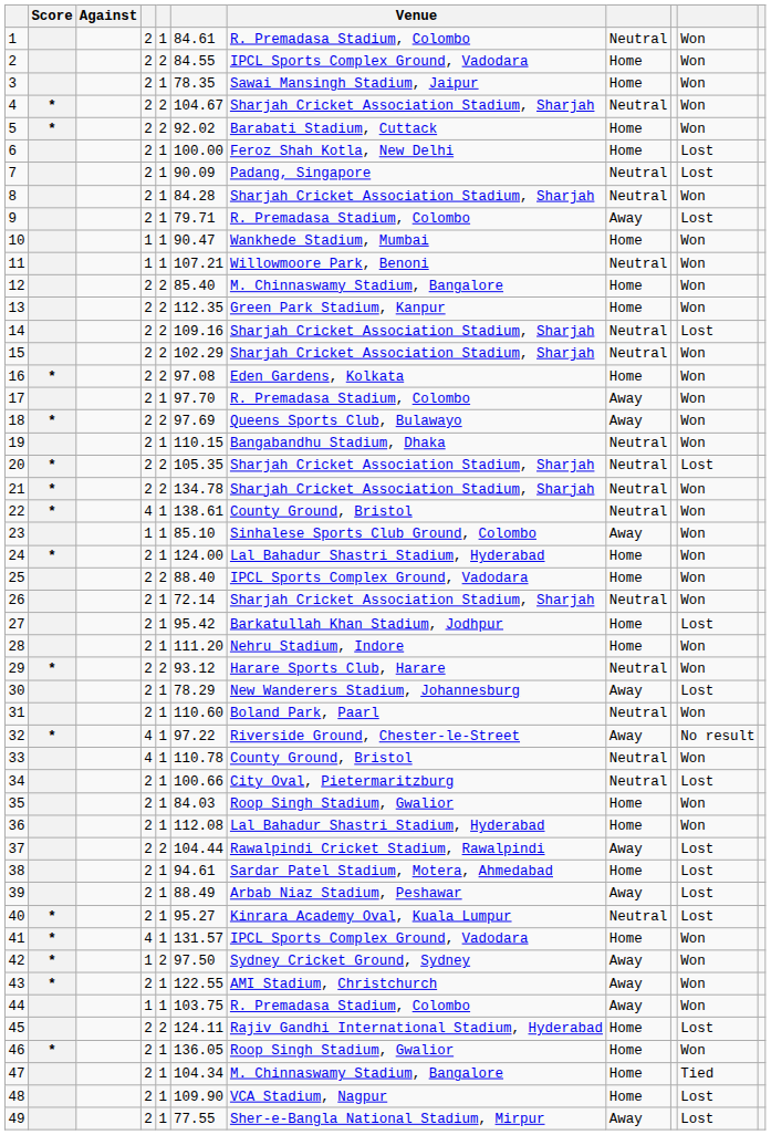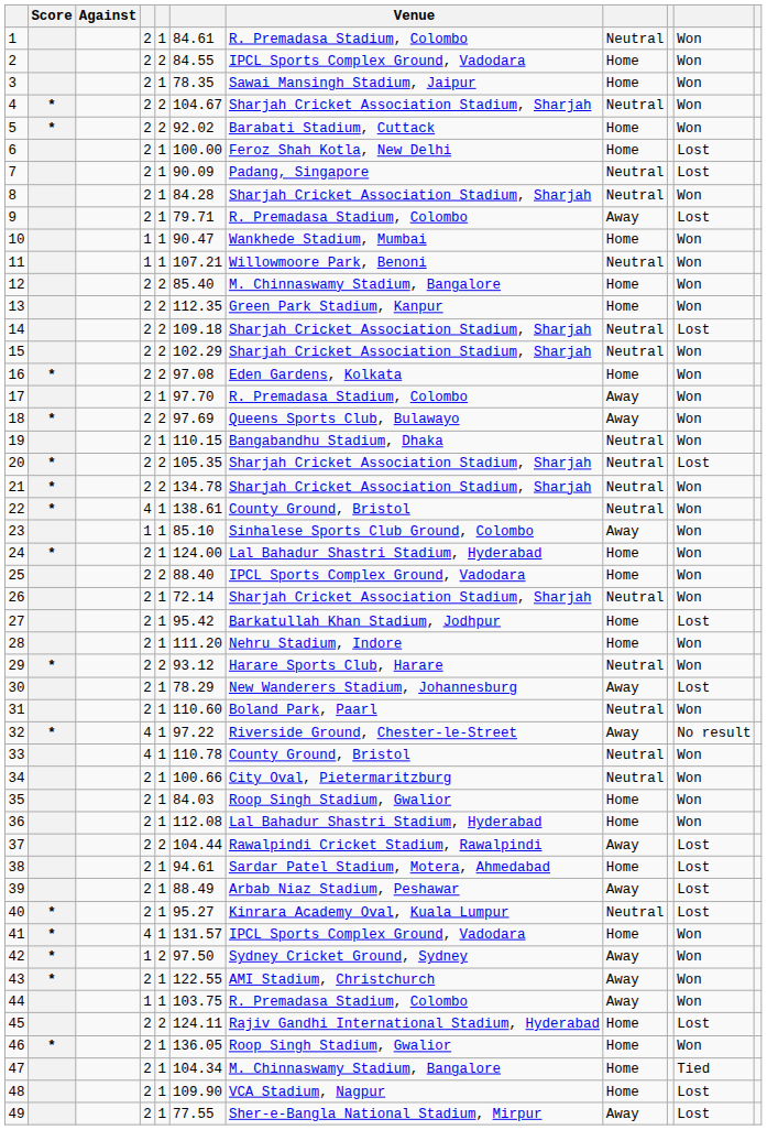 <table class="wikitable plainrowheaders sortable">
 <tr>
 <th scope="col"></th>
 <th scope="col">Score</th>
 <th scope="col">Against</th>
 <th scope="col"><a href='#'></a></th>
 <th scope="col"><a href='#'></a></th>
 <th scope="col"><a href='#'></a></th>
 <th scope="col">Venue</th>
 <th scope="col"></th>
 <th scope="col"></th>
 <th scope="col"></th>
 <th scope="col" class="unsortable"></th>
 </tr>
 <tr>
 <td>1</td>
 <th scope="row"> </th>
 <td></td>
 <td>2</td>
 <td>1</td>
 <td>84.61</td>
 <td><a href='#'>R. Premadasa Stadium</a>, <a href='#'>Colombo</a></td>
 <td>Neutral</td>
 <td></td>
 <td>Won</td>
 <td></td>
 </tr>
 <tr>
 <td>2</td>
 <th scope="row"> </th>
 <td></td>
 <td>2</td>
 <td>2</td>
 <td>84.55</td>
 <td><a href='#'>IPCL Sports Complex Ground</a>, <a href='#'>Vadodara</a></td>
 <td>Home</td>
 <td></td>
 <td>Won</td>
 <td></td>
 </tr>
 <tr>
 <td>3</td>
 <th scope="row"></th>
 <td></td>
 <td>2</td>
 <td>1</td>
 <td>78.35</td>
 <td><a href='#'>Sawai Mansingh Stadium</a>, <a href='#'>Jaipur</a></td>
 <td>Home</td>
 <td></td>
 <td>Won</td>
 <td></td>
 </tr>
 <tr>
 <td>4</td>
 <th scope="row">* </th>
 <td></td>
 <td>2</td>
 <td>2</td>
 <td>104.67</td>
 <td><a href='#'>Sharjah Cricket Association Stadium</a>, <a href='#'>Sharjah</a></td>
 <td>Neutral</td>
 <td></td>
 <td>Won</td>
 <td></td>
 </tr>
 <tr>
 <td>5</td>
 <th scope="row">* </th>
 <td></td>
 <td>2</td>
 <td>2</td>
 <td>92.02</td>
 <td><a href='#'>Barabati Stadium</a>, <a href='#'>Cuttack</a></td>
 <td>Home</td>
 <td></td>
 <td>Won</td>
 <td></td>
 </tr>
 <tr>
 <td>6</td>
 <th scope="row"></th>
 <td></td>
 <td>2</td>
 <td>1</td>
 <td>100.00</td>
 <td><a href='#'>Feroz Shah Kotla</a>, <a href='#'>New Delhi</a></td>
 <td>Home</td>
 <td></td>
 <td>Lost</td>
 <td></td>
 </tr>
 <tr>
 <td>7</td>
 <th scope="row"></th>
 <td></td>
 <td>2</td>
 <td>1</td>
 <td>90.09</td>
 <td><a href='#'>Padang, Singapore</a></td>
 <td>Neutral</td>
 <td></td>
 <td>Lost</td>
 <td></td>
 </tr>
 <tr>
 <td>8</td>
 <th scope="row"> </th>
 <td></td>
 <td>2</td>
 <td>1</td>
 <td>84.28</td>
 <td><a href='#'>Sharjah Cricket Association Stadium</a>, <a href='#'>Sharjah</a></td>
 <td>Neutral</td>
 <td></td>
 <td>Won</td>
 <td></td>
 </tr>
 <tr>
 <td>9</td>
 <th scope="row"> </th>
 <td></td>
 <td>2</td>
 <td>1</td>
 <td>79.71</td>
 <td><a href='#'>R. Premadasa Stadium</a>, <a href='#'>Colombo</a></td>
 <td>Away</td>
 <td></td>
 <td>Lost</td>
 <td></td>
 </tr>
 <tr>
 <td>10</td>
 <th scope="row">  </th>
 <td></td>
 <td>1</td>
 <td>1</td>
 <td>90.47</td>
 <td><a href='#'>Wankhede Stadium</a>, <a href='#'>Mumbai</a></td>
 <td>Home</td>
 <td></td>
 <td>Won</td>
 <td></td>
 </tr>
 <tr>
 <td>11</td>
 <th scope="row">  </th>
 <td></td>
 <td>1</td>
 <td>1</td>
 <td>107.21</td>
 <td><a href='#'>Willowmoore Park</a>, <a href='#'>Benoni</a></td>
 <td>Neutral</td>
 <td></td>
 <td>Won</td>
 <td></td>
 </tr>
 <tr>
 <td>12</td>
 <th scope="row">  </th>
 <td></td>
 <td>2</td>
 <td>2</td>
 <td>85.40</td>
 <td><a href='#'>M. Chinnaswamy Stadium</a>, <a href='#'>Bangalore</a></td>
 <td>Home</td>
 <td></td>
 <td>Won</td>
 <td></td>
 </tr>
 <tr>
 <td>13</td>
 <th scope="row"> </th>
 <td></td>
 <td>2</td>
 <td>2</td>
 <td>112.35</td>
 <td><a href='#'>Green Park Stadium</a>, <a href='#'>Kanpur</a></td>
 <td>Home</td>
 <td></td>
 <td>Won</td>
 <td></td>
 </tr>
 <tr>
 <td>14</td>
 <th scope="row"> </th>
 <td></td>
 <td>2</td>
 <td>2</td>
-<td>109.16</td>
+<td>109.18</td>
 <td><a href='#'>Sharjah Cricket Association Stadium</a>, <a href='#'>Sharjah</a></td>
 <td>Neutral</td>
 <td></td>
 <td>Lost</td>
 <td></td>
 </tr>
 <tr>
 <td>15</td>
 <th scope="row"> </th>
 <td></td>
 <td>2</td>
 <td>2</td>
 <td>102.29</td>
 <td><a href='#'>Sharjah Cricket Association Stadium</a>, <a href='#'>Sharjah</a></td>
 <td>Neutral</td>
 <td></td>
 <td>Won</td>
 <td></td>
 </tr>
 <tr>
 <td>16</td>
 <th scope="row">* </th>
 <td></td>
 <td>2</td>
 <td>2</td>
 <td>97.08</td>
 <td><a href='#'>Eden Gardens</a>, <a href='#'>Kolkata</a></td>
 <td>Home</td>
 <td></td>
 <td>Won</td>
 <td></td>
 </tr>
 <tr>
 <td>17</td>
 <th scope="row"> </th>
 <td></td>
 <td>2</td>
 <td>1</td>
 <td>97.70</td>
 <td><a href='#'>R. Premadasa Stadium</a>, <a href='#'>Colombo</a></td>
 <td>Away</td>
 <td></td>
 <td>Won</td>
 <td></td>
 </tr>
 <tr>
 <td>18</td>
 <th scope="row">* </th>
 <td></td>
 <td>2</td>
 <td>2</td>
 <td>97.69</td>
 <td><a href='#'>Queens Sports Club</a>, <a href='#'>Bulawayo</a></td>
 <td>Away</td>
 <td></td>
 <td>Won</td>
 <td></td>
 </tr>
 <tr>
 <td>19</td>
 <th scope="row"> </th>
 <td></td>
 <td>2</td>
 <td>1</td>
 <td>110.15</td>
 <td><a href='#'>Bangabandhu Stadium</a>, <a href='#'>Dhaka</a></td>
 <td>Neutral</td>
 <td></td>
 <td>Won</td>
 <td></td>
 </tr>
 <tr>
 <td>20</td>
 <th scope="row">* </th>
 <td></td>
 <td>2</td>
 <td>2</td>
 <td>105.35</td>
 <td><a href='#'>Sharjah Cricket Association Stadium</a>, <a href='#'>Sharjah</a></td>
 <td>Neutral</td>
 <td></td>
 <td>Lost</td>
 <td></td>
 </tr>
 <tr>
 <td>21</td>
 <th scope="row">* </th>
 <td></td>
 <td>2</td>
 <td>2</td>
 <td>134.78</td>
 <td><a href='#'>Sharjah Cricket Association Stadium</a>, <a href='#'>Sharjah</a></td>
 <td>Neutral</td>
 <td></td>
 <td>Won</td>
 <td></td>
 </tr>
 <tr>
 <td>22</td>
 <th scope="row">* </th>
 <td></td>
 <td>4</td>
 <td>1</td>
 <td>138.61</td>
 <td><a href='#'>County Ground</a>, <a href='#'>Bristol</a></td>
 <td>Neutral</td>
 <td></td>
 <td>Won</td>
 <td></td>
 </tr>
 <tr>
 <td>23</td>
 <th scope="row"> </th>
 <td></td>
 <td>1</td>
 <td>1</td>
 <td>85.10</td>
 <td><a href='#'>Sinhalese Sports Club Ground</a>, <a href='#'>Colombo</a></td>
 <td>Away</td>
 <td></td>
 <td>Won</td>
 <td></td>
 </tr>
 <tr>
 <td>24</td>
 <th scope="row">*  </th>
 <td></td>
 <td>2</td>
 <td>1</td>
 <td>124.00</td>
 <td><a href='#'>Lal Bahadur Shastri Stadium</a>, <a href='#'>Hyderabad</a></td>
 <td>Home</td>
 <td></td>
 <td>Won</td>
 <td></td>
 </tr>
 <tr>
 <td>25</td>
 <th scope="row"> </th>
 <td></td>
 <td>2</td>
 <td>2</td>
 <td>88.40</td>
 <td><a href='#'>IPCL Sports Complex Ground</a>, <a href='#'>Vadodara</a></td>
 <td>Home</td>
 <td></td>
 <td>Won</td>
 <td></td>
 </tr>
 <tr>
 <td>26</td>
 <th scope="row"> </th>
 <td></td>
 <td>2</td>
 <td>1</td>
 <td>72.14</td>
 <td><a href='#'>Sharjah Cricket Association Stadium</a>, <a href='#'>Sharjah</a></td>
 <td>Neutral</td>
 <td></td>
 <td>Won</td>
 <td></td>
 </tr>
 <tr>
 <td>27</td>
 <th scope="row"></th>
 <td></td>
 <td>2</td>
 <td>1</td>
 <td>95.42</td>
 <td><a href='#'>Barkatullah Khan Stadium</a>, <a href='#'>Jodhpur</a></td>
 <td>Home</td>
 <td></td>
 <td>Lost</td>
 <td></td>
 </tr>
 <tr>
 <td>28</td>
 <th scope="row"> </th>
 <td></td>
 <td>2</td>
 <td>1</td>
 <td>111.20</td>
 <td><a href='#'>Nehru Stadium</a>, <a href='#'>Indore</a></td>
 <td>Home</td>
 <td></td>
 <td>Won</td>
 <td></td>
 </tr>
 <tr>
 <td>29</td>
 <th scope="row">* </th>
 <td></td>
 <td>2</td>
 <td>2</td>
 <td>93.12</td>
 <td><a href='#'>Harare Sports Club</a>, <a href='#'>Harare</a></td>
 <td>Neutral</td>
 <td></td>
 <td>Won</td>
 <td></td>
 </tr>
 <tr>
 <td>30</td>
 <th scope="row"></th>
 <td></td>
 <td>2</td>
 <td>1</td>
 <td>78.29</td>
 <td><a href='#'>New Wanderers Stadium</a>, <a href='#'>Johannesburg</a></td>
 <td>Away</td>
 <td></td>
 <td>Lost</td>
 <td></td>
 </tr>
 <tr>
 <td>31</td>
 <th scope="row"> </th>
 <td></td>
 <td>2</td>
 <td>1</td>
 <td>110.60</td>
 <td><a href='#'>Boland Park</a>, <a href='#'>Paarl</a></td>
 <td>Neutral</td>
 <td></td>
 <td>Won</td>
 <td></td>
 </tr>
 <tr>
 <td>32</td>
 <th scope="row">*</th>
 <td></td>
 <td>4</td>
 <td>1</td>
 <td>97.22</td>
 <td><a href='#'>Riverside Ground</a>, <a href='#'>Chester-le-Street</a></td>
 <td>Away</td>
 <td></td>
 <td>No result</td>
 <td></td>
 </tr>
 <tr>
 <td>33</td>
 <th scope="row"> </th>
 <td></td>
 <td>4</td>
 <td>1</td>
 <td>110.78</td>
 <td><a href='#'>County Ground</a>, <a href='#'>Bristol</a></td>
 <td>Neutral</td>
 <td></td>
 <td>Won</td>
 <td></td>
 </tr>
 <tr>
 <td>34</td>
 <th scope="row"> </th>
 <td></td>
 <td>2</td>
 <td>1</td>
 <td>100.66</td>
 <td><a href='#'>City Oval</a>, <a href='#'>Pietermaritzburg</a></td>
 <td>Neutral</td>
 <td></td>
-<td>Lost</td>
+<td>Won</td>
 <td></td>
 </tr>
 <tr>
 <td>35</td>
 <th scope="row"> </th>
 <td></td>
 <td>2</td>
 <td>1</td>
 <td>84.03</td>
 <td><a href='#'>Roop Singh Stadium</a>, <a href='#'>Gwalior</a></td>
 <td>Home</td>
 <td></td>
 <td>Won</td>
 <td></td>
 </tr>
 <tr>
 <td>36</td>
 <th scope="row"></th>
 <td></td>
 <td>2</td>
 <td>1</td>
 <td>112.08</td>
 <td><a href='#'>Lal Bahadur Shastri Stadium</a>, <a href='#'>Hyderabad</a></td>
 <td>Home</td>
 <td></td>
 <td>Won</td>
 <td></td>
 </tr>
 <tr>
 <td>37</td>
 <th scope="row"> </th>
 <td></td>
 <td>2</td>
 <td>2</td>
 <td>104.44</td>
 <td><a href='#'>Rawalpindi Cricket Stadium</a>, <a href='#'>Rawalpindi</a></td>
 <td>Away</td>
 <td></td>
 <td>Lost</td>
 <td></td>
 </tr>
 <tr>
 <td>38</td>
 <th scope="row"></th>
 <td></td>
 <td>2</td>
 <td>1</td>
 <td>94.61</td>
 <td><a href='#'>Sardar Patel Stadium</a>, <a href='#'>Motera</a>, <a href='#'>Ahmedabad</a></td>
 <td>Home</td>
 <td></td>
 <td>Lost</td>
 <td></td>
 </tr>
 <tr>
 <td>39</td>
 <th scope="row"></th>
 <td></td>
 <td>2</td>
 <td>1</td>
 <td>88.49</td>
 <td><a href='#'>Arbab Niaz Stadium</a>, <a href='#'>Peshawar</a></td>
 <td>Away</td>
 <td></td>
 <td>Lost</td>
 <td></td>
 </tr>
 <tr>
 <td>40</td>
 <th scope="row">*</th>
 <td></td>
 <td>2</td>
 <td>1</td>
 <td>95.27</td>
 <td><a href='#'>Kinrara Academy Oval</a>, <a href='#'>Kuala Lumpur</a></td>
 <td>Neutral</td>
 <td></td>
 <td>Lost</td>
 <td></td>
 </tr>
 <tr>
 <td>41</td>
 <th scope="row">*</th>
 <td></td>
 <td>4</td>
 <td>1</td>
 <td>131.57</td>
 <td><a href='#'>IPCL Sports Complex Ground</a>, <a href='#'>Vadodara</a></td>
 <td>Home</td>
 <td></td>
 <td>Won</td>
 <td></td>
 </tr>
 <tr>
 <td>42</td>
 <th scope="row">* </th>
 <td></td>
 <td>1</td>
 <td>2</td>
 <td>97.50</td>
 <td><a href='#'>Sydney Cricket Ground</a>, <a href='#'>Sydney</a></td>
 <td>Away</td>
 <td></td>
 <td>Won</td>
 <td></td>
 </tr>
 <tr>
 <td>43</td>
 <th scope="row">* </th>
 <td></td>
 <td>2</td>
 <td>1</td>
 <td>122.55</td>
 <td><a href='#'>AMI Stadium</a>, <a href='#'>Christchurch</a></td>
 <td>Away</td>
 <td></td>
 <td>Won</td>
 <td></td>
 </tr>
 <tr>
 <td>44</td>
 <th scope="row"> </th>
 <td></td>
 <td>1</td>
 <td>1</td>
 <td>103.75</td>
 <td><a href='#'>R. Premadasa Stadium</a>, <a href='#'>Colombo</a></td>
 <td>Away</td>
 <td></td>
 <td>Won</td>
 <td></td>
 </tr>
 <tr>
 <td>45</td>
 <th scope="row"> </th>
 <td></td>
 <td>2</td>
 <td>2</td>
 <td>124.11</td>
 <td><a href='#'>Rajiv Gandhi International Stadium</a>, <a href='#'>Hyderabad</a></td>
 <td>Home</td>
 <td></td>
 <td>Lost</td>
 <td></td>
 </tr>
 <tr>
 <td>46</td>
 <th scope="row">* </th>
 <td></td>
 <td>2</td>
 <td>1</td>
 <td>136.05</td>
 <td><a href='#'>Roop Singh Stadium</a>, <a href='#'>Gwalior</a></td>
 <td>Home</td>
 <td></td>
 <td>Won</td>
 <td></td>
 </tr>
 <tr>
 <td>47</td>
 <th scope="row"></th>
 <td></td>
 <td>2</td>
 <td>1</td>
 <td>104.34</td>
 <td><a href='#'>M. Chinnaswamy Stadium</a>, <a href='#'>Bangalore</a></td>
 <td>Home</td>
 <td></td>
 <td>Tied</td>
 <td></td>
 </tr>
 <tr>
 <td>48</td>
 <th scope="row"></th>
 <td></td>
 <td>2</td>
 <td>1</td>
 <td>109.90</td>
 <td><a href='#'>VCA Stadium</a>, <a href='#'>Nagpur</a></td>
 <td>Home</td>
 <td></td>
 <td>Lost</td>
 <td></td>
 </tr>
 <tr>
 <td>49</td>
 <th scope="row"></th>
 <td></td>
 <td>2</td>
 <td>1</td>
 <td>77.55</td>
 <td><a href='#'>Sher-e-Bangla National Stadium</a>, <a href='#'>Mirpur</a></td>
 <td>Away</td>
 <td></td>
 <td>Lost</td>
 <td></td>
 </tr>
 </table>
